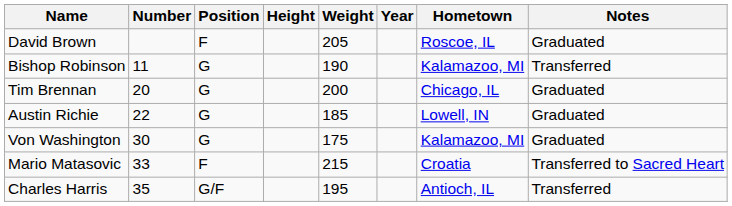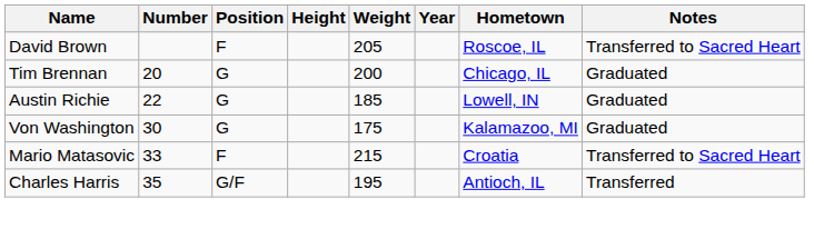 <table class="wikitable sortable" border="1">
 <tr>
 <th>Name</th>
 <th>Number</th>
 <th>Position</th>
 <th>Height</th>
 <th>Weight</th>
 <th>Year</th>
 <th>Hometown</th>
 <th>Notes</th>
 </tr>
 <tr>
 <td>David Brown</td>
 <td></td>
 <td>F</td>
 <td></td>
 <td>205</td>
 <td></td>
 <td><a href='#'>Roscoe, IL</a></td>
-<td>Graduated</td>
-</tr>
-<tr>
-<td>Bishop Robinson</td>
-<td>11</td>
-<td>G</td>
-<td></td>
-<td>190</td>
-<td></td>
-<td><a href='#'>Kalamazoo, MI</a></td>
-<td>Transferred</td>
+<td>Transferred to <a href='#'>Sacred Heart</a></td>
 </tr>
 <tr>
 <td>Tim Brennan</td>
 <td>20</td>
 <td>G</td>
 <td></td>
 <td>200</td>
 <td></td>
 <td><a href='#'>Chicago, IL</a></td>
 <td>Graduated</td>
 </tr>
 <tr>
 <td>Austin Richie</td>
 <td>22</td>
 <td>G</td>
 <td></td>
 <td>185</td>
 <td></td>
 <td><a href='#'>Lowell, IN</a></td>
 <td>Graduated</td>
 </tr>
 <tr>
 <td>Von Washington</td>
 <td>30</td>
 <td>G</td>
 <td></td>
 <td>175</td>
 <td></td>
 <td><a href='#'>Kalamazoo, MI</a></td>
 <td>Graduated</td>
 </tr>
 <tr>
 <td>Mario Matasovic</td>
 <td>33</td>
 <td>F</td>
 <td></td>
 <td>215</td>
 <td></td>
 <td><a href='#'>Croatia</a></td>
 <td>Transferred to <a href='#'>Sacred Heart</a></td>
 </tr>
 <tr>
 <td>Charles Harris</td>
 <td>35</td>
 <td>G/F</td>
 <td></td>
 <td>195</td>
 <td></td>
 <td><a href='#'>Antioch, IL</a></td>
 <td>Transferred</td>
 </tr>
 </table>
